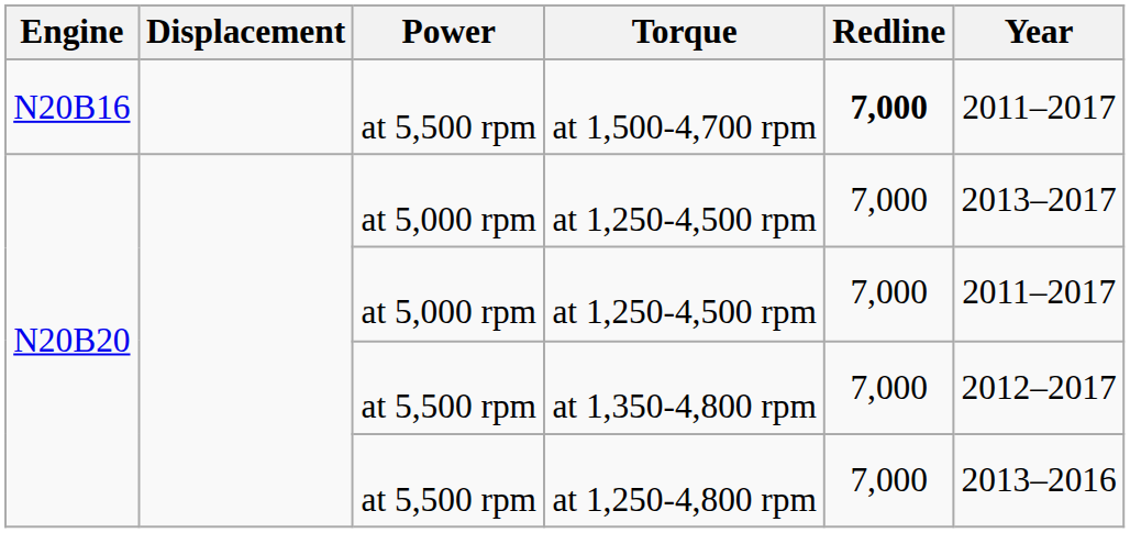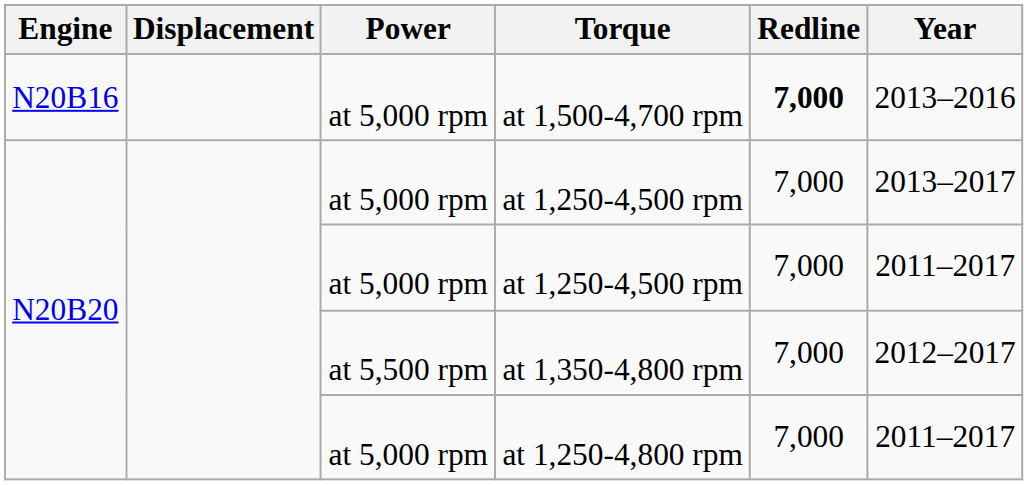 <table class="wikitable sortable" style="text-align: center;">
 <tr>
 <th>Engine</th>
 <th>Displacement</th>
 <th>Power</th>
 <th>Torque</th>
 <th>Redline</th>
 <th>Year</th>
 </tr>
 <tr>
 <td><a href='#'>N20B16</a></td>
 <td></td>
-<td> <br> at 5,500 rpm</td>
+<td> <br> at 5,000 rpm</td>
 <td> <br> at 1,500-4,700 rpm</td>
 <td><strong>7,000</strong></td>
-<td>2011–2017</td>
+<td>2013–2016</td>
 </tr>
 <tr>
 <td rowspan=4><a href='#'>N20B20</a></td>
 <td rowspan=4></td>
 <td> <br> at 5,000 rpm</td>
 <td> <br> at 1,250-4,500 rpm</td>
 <td>7,000</td>
 <td>2013–2017</td>
 </tr>
 <tr>
 <td> <br> at 5,000 rpm</td>
 <td> <br> at 1,250-4,500 rpm</td>
 <td>7,000</td>
 <td>2011–2017</td>
 </tr>
 <tr>
 <td> <br> at 5,500 rpm</td>
 <td> <br> at 1,350-4,800 rpm</td>
 <td>7,000</td>
 <td>2012–2017</td>
 </tr>
 <tr>
-<td> <br> at 5,500 rpm</td>
+<td> <br> at 5,000 rpm</td>
 <td> <br> at 1,250-4,800 rpm</td>
 <td>7,000</td>
-<td>2013–2016</td>
+<td>2011–2017</td>
 </tr>
 </table>
